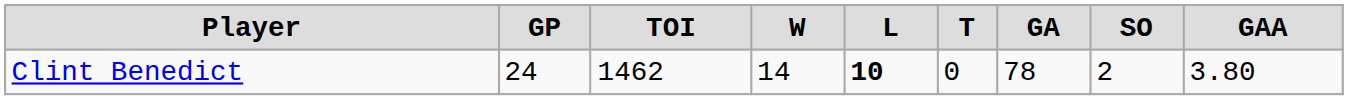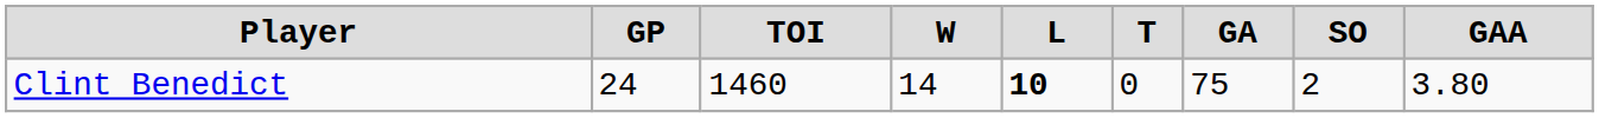 <table class="wikitable" width="50%">
 <tr align="center"  bgcolor="#dddddd">
 <td><strong>Player</strong></td>
 <td><strong>GP</strong></td>
 <td><strong>TOI</strong></td>
 <td><strong>W</strong></td>
 <td><strong>L</strong></td>
 <td><strong>T</strong></td>
 <td><strong>GA</strong></td>
 <td><strong>SO</strong></td>
 <td><strong>GAA</strong></td>
 </tr>
 <tr>
 <td><a href='#'>Clint Benedict</a></td>
 <td>24</td>
-<td>1462</td>
+<td>1460</td>
 <td>14</td>
 <td><strong>10</strong></td>
 <td>0</td>
-<td>78</td>
+<td>75</td>
 <td>2</td>
 <td>3.80</td>
 </tr>
 </table>
